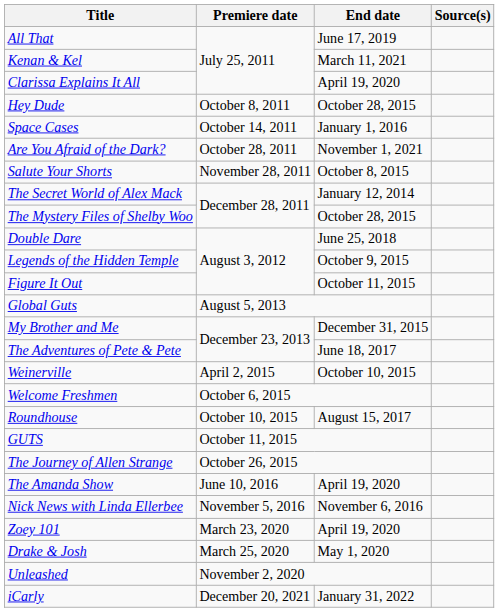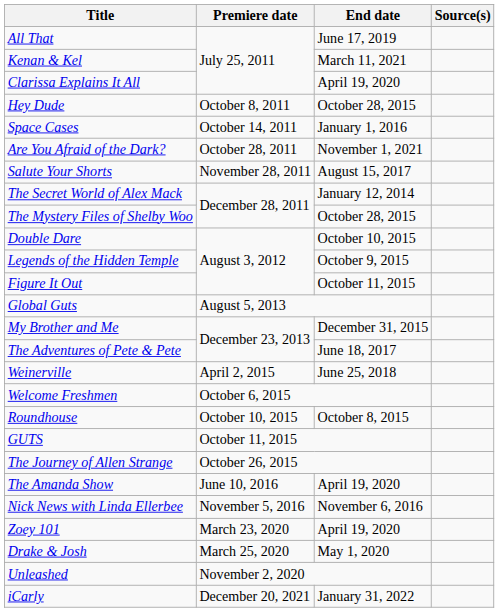 <table class="wikitable sortable">
 <tr>
 <th>Title</th>
 <th>Premiere date</th>
 <th>End date</th>
 <th>Source(s)</th>
 </tr>
 <tr>
 <td><em><a href='#'>All That</a></em></td>
 <td rowspan=3>July 25, 2011</td>
 <td>June 17, 2019</td>
 <td></td>
 </tr>
 <tr>
 <td><em><a href='#'>Kenan & Kel</a></em></td>
 <td>March 11, 2021</td>
 <td></td>
 </tr>
 <tr>
 <td><em><a href='#'>Clarissa Explains It All</a></em></td>
 <td>April 19, 2020</td>
 <td></td>
 </tr>
 <tr>
 <td><em><a href='#'>Hey Dude</a></em></td>
 <td>October 8, 2011</td>
 <td>October 28, 2015</td>
 <td></td>
 </tr>
 <tr>
 <td><em><a href='#'>Space Cases</a></em></td>
 <td>October 14, 2011</td>
 <td>January 1, 2016</td>
 <td></td>
 </tr>
 <tr>
 <td><em><a href='#'>Are You Afraid of the Dark?</a></em></td>
 <td>October 28, 2011</td>
 <td>November 1, 2021</td>
 <td></td>
 </tr>
 <tr>
 <td><em><a href='#'>Salute Your Shorts</a></em></td>
 <td>November 28, 2011</td>
-<td>October 8, 2015</td>
+<td>August 15, 2017</td>
 <td></td>
 </tr>
 <tr>
 <td><em><a href='#'>The Secret World of Alex Mack</a></em></td>
 <td rowspan=2>December 28, 2011</td>
 <td>January 12, 2014</td>
 <td></td>
 </tr>
 <tr>
 <td><em><a href='#'>The Mystery Files of Shelby Woo</a></em></td>
 <td>October 28, 2015</td>
 <td></td>
 </tr>
 <tr>
 <td><em><a href='#'>Double Dare</a></em></td>
 <td rowspan=3>August 3, 2012</td>
-<td>June 25, 2018</td>
+<td>October 10, 2015</td>
 <td></td>
 </tr>
 <tr>
 <td><em><a href='#'>Legends of the Hidden Temple</a></em></td>
 <td>October 9, 2015</td>
 <td></td>
 </tr>
 <tr>
 <td><em><a href='#'>Figure It Out</a></em></td>
 <td>October 11, 2015</td>
 <td></td>
 </tr>
 <tr>
 <td><em><a href='#'>Global Guts</a></em></td>
 <td colspan=2>August 5, 2013</td>
 <td></td>
 </tr>
 <tr>
 <td><em><a href='#'>My Brother and Me</a></em></td>
 <td rowspan=2>December 23, 2013</td>
 <td>December 31, 2015</td>
 <td></td>
 </tr>
 <tr>
 <td><em><a href='#'>The Adventures of Pete & Pete</a></em></td>
 <td>June 18, 2017</td>
 <td></td>
 </tr>
 <tr>
 <td><em><a href='#'>Weinerville</a></em></td>
 <td>April 2, 2015</td>
-<td>October 10, 2015</td>
+<td>June 25, 2018</td>
 <td></td>
 </tr>
 <tr>
 <td><em><a href='#'>Welcome Freshmen</a></em></td>
 <td colspan=2>October 6, 2015</td>
 <td></td>
 </tr>
 <tr>
 <td><em><a href='#'>Roundhouse</a></em></td>
 <td>October 10, 2015</td>
-<td>August 15, 2017</td>
+<td>October 8, 2015</td>
 <td></td>
 </tr>
 <tr>
 <td><em><a href='#'>GUTS</a></em></td>
 <td colspan=2>October 11, 2015</td>
 <td></td>
 </tr>
 <tr>
 <td><em><a href='#'>The Journey of Allen Strange</a></em></td>
 <td colspan=2>October 26, 2015</td>
 <td></td>
 </tr>
 <tr>
 <td><em><a href='#'>The Amanda Show</a></em></td>
 <td>June 10, 2016</td>
 <td>April 19, 2020</td>
 <td></td>
 </tr>
 <tr>
 <td><em><a href='#'>Nick News with Linda Ellerbee</a></em></td>
 <td>November 5, 2016</td>
 <td>November 6, 2016</td>
 <td></td>
 </tr>
 <tr>
 <td><em><a href='#'>Zoey 101</a></em></td>
 <td>March 23, 2020</td>
 <td>April 19, 2020</td>
 <td></td>
 </tr>
 <tr>
 <td><em><a href='#'>Drake & Josh</a></em></td>
 <td>March 25, 2020</td>
 <td>May 1, 2020</td>
 <td></td>
 </tr>
 <tr>
 <td><em><a href='#'>Unleashed</a></em></td>
 <td colspan=2>November 2, 2020</td>
 <td></td>
 </tr>
 <tr>
 <td><em><a href='#'>iCarly</a></em></td>
 <td>December 20, 2021</td>
 <td>January 31, 2022</td>
 <td></td>
 </tr>
 </table>
